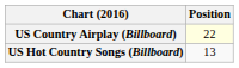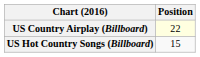 <table class="wikitable sortable plainrowheaders" style="text-align:center">
 <tr>
 <th scope="col">Chart (2016)</th>
 <th scope="col">Position</th>
 </tr>
 <tr>
 <th scope="row">US Country Airplay (<em>Billboard</em>)</th>
 <td style="background: lightyellow;">22</td>
 </tr>
 <tr>
 <th scope="row">US Hot Country Songs (<em>Billboard</em>)</th>
-<td>13</td>
+<td>15</td>
 </tr>
 </table>
